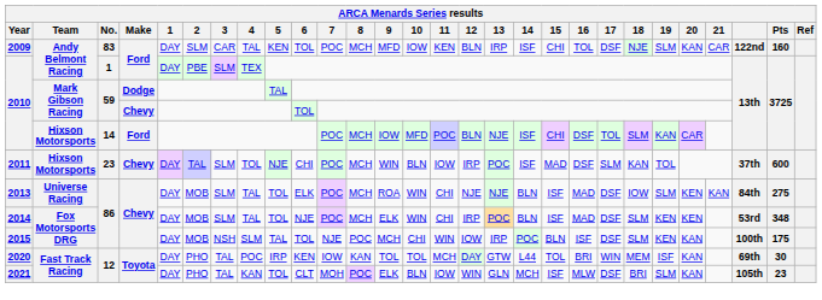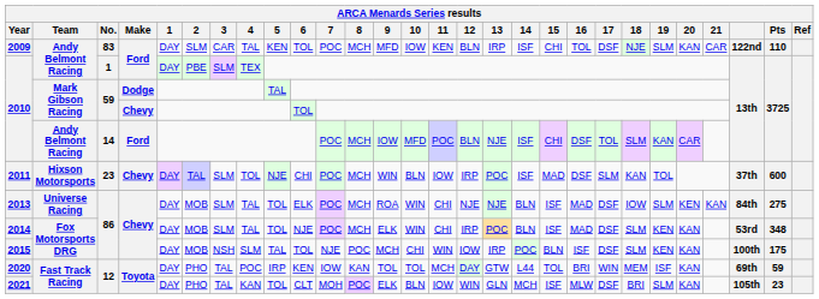 <table class="wikitable" style="text-align:center; font-size:75%">
 <tr>
 <th colspan=28><a href='#'>ARCA Menards Series</a> results</th>
 </tr>
 <tr>
 <th>Year</th>
 <th>Team</th>
 <th>No.</th>
 <th>Make</th>
 <th>1</th>
 <th>2</th>
 <th>3</th>
 <th>4</th>
 <th>5</th>
 <th>6</th>
 <th>7</th>
 <th>8</th>
 <th>9</th>
 <th>10</th>
 <th>11</th>
 <th>12</th>
 <th>13</th>
 <th>14</th>
 <th>15</th>
 <th>16</th>
 <th>17</th>
 <th>18</th>
 <th>19</th>
 <th>20</th>
 <th>21</th>
 <th></th>
 <th>Pts</th>
 <th>Ref</th>
 </tr>
 <tr>
 <th><a href='#'>2009</a></th>
 <th rowspan=2><a href='#'>Andy Belmont Racing</a></th>
 <th>83</th>
 <th rowspan=2><a href='#'>Ford</a></th>
 <td><a href='#'>DAY</a></td>
 <td><a href='#'>SLM</a></td>
 <td><a href='#'>CAR</a></td>
 <td><a href='#'>TAL</a></td>
 <td><a href='#'>KEN</a></td>
 <td><a href='#'>TOL</a></td>
 <td><a href='#'>POC</a></td>
 <td><a href='#'>MCH</a></td>
 <td><a href='#'>MFD</a></td>
 <td><a href='#'>IOW</a></td>
 <td><a href='#'>KEN</a></td>
 <td><a href='#'>BLN</a></td>
 <td><a href='#'>IRP</a></td>
 <td><a href='#'>ISF</a></td>
 <td><a href='#'>CHI</a></td>
 <td><a href='#'>TOL</a></td>
 <td><a href='#'>DSF</a></td>
 <td style="background:#DFFFDF;"><a href='#'>NJE</a><br></td>
 <td><a href='#'>SLM</a></td>
 <td><a href='#'>KAN</a></td>
 <td><a href='#'>CAR</a></td>
 <th>122nd</th>
-<th>160</th>
+<th>110</th>
 <th></th>
 </tr>
 <tr>
 <th rowspan=4><a href='#'>2010</a></th>
 <th>1</th>
 <td style="background:#DFFFDF;"><a href='#'>DAY</a><br></td>
 <td style="background:#DFFFDF;"><a href='#'>PBE</a><br></td>
 <td style="background:#EFCFFF;"><a href='#'>SLM</a><br></td>
 <td style="background:#DFFFDF;"><a href='#'>TEX</a><br></td>
 <td colspan=17></td>
 <th rowspan=4>13th</th>
 <th rowspan=4>3725</th>
 <th rowspan=4></th>
 </tr>
 <tr>
 <th rowspan=2><a href='#'>Mark Gibson Racing</a></th>
 <th rowspan=2>59</th>
 <th><a href='#'>Dodge</a></th>
 <td colspan=4></td>
 <td style="background:#DFFFDF;"><a href='#'>TAL</a><br></td>
 <td colspan=16></td>
 </tr>
 <tr>
 <th><a href='#'>Chevy</a></th>
 <td colspan=5></td>
 <td style="background:#DFFFDF;"><a href='#'>TOL</a><br></td>
 <td colspan=15></td>
 </tr>
 <tr>
-<th><a href='#'>Hixson Motorsports</a></th>
+<th><a href='#'>Andy Belmont Racing</a></th>
 <th>14</th>
 <th><a href='#'>Ford</a></th>
 <td colspan=6></td>
 <td style="background:#DFFFDF;"><a href='#'>POC</a><br></td>
 <td style="background:#DFFFDF;"><a href='#'>MCH</a><br></td>
 <td style="background:#DFFFDF;"><a href='#'>IOW</a><br></td>
 <td style="background:#DFFFDF;"><a href='#'>MFD</a><br></td>
 <td style="background:#CFCFFF;"><a href='#'>POC</a><br></td>
 <td style="background:#DFFFDF;"><a href='#'>BLN</a><br></td>
 <td style="background:#DFFFDF;"><a href='#'>NJE</a><br></td>
 <td style="background:#DFFFDF;"><a href='#'>ISF</a><br></td>
 <td style="background:#EFCFFF;"><a href='#'>CHI</a><br></td>
 <td style="background:#DFFFDF;"><a href='#'>DSF</a><br></td>
 <td style="background:#DFFFDF;"><a href='#'>TOL</a><br></td>
 <td style="background:#EFCFFF;"><a href='#'>SLM</a><br></td>
 <td style="background:#DFFFDF;"><a href='#'>KAN</a><br></td>
 <td style="background:#EFCFFF;"><a href='#'>CAR</a><br></td>
 <td></td>
 </tr>
 <tr>
 <th><a href='#'>2011</a></th>
 <th><a href='#'>Hixson Motorsports</a></th>
 <th>23</th>
 <th><a href='#'>Chevy</a></th>
 <td style="background:#EFCFFF;"><a href='#'>DAY</a><br></td>
 <td style="background:#CFCFFF;"><a href='#'>TAL</a><br></td>
 <td><a href='#'>SLM</a></td>
 <td><a href='#'>TOL</a></td>
 <td style="background:#DFFFDF;"><a href='#'>NJE</a><br></td>
 <td><a href='#'>CHI</a></td>
 <td style="background:#DFFFDF;"><a href='#'>POC</a><br></td>
 <td><a href='#'>MCH</a></td>
 <td><a href='#'>WIN</a></td>
 <td><a href='#'>BLN</a></td>
 <td><a href='#'>IOW</a></td>
 <td><a href='#'>IRP</a></td>
 <td style="background:#DFFFDF;"><a href='#'>POC</a><br></td>
 <td><a href='#'>ISF</a></td>
 <td><a href='#'>MAD</a></td>
 <td><a href='#'>DSF</a></td>
 <td><a href='#'>SLM</a></td>
 <td><a href='#'>KAN</a></td>
 <td><a href='#'>TOL</a></td>
 <td colspan=2></td>
 <th>37th</th>
 <th>600</th>
 <th></th>
 </tr>
 <tr>
 <th><a href='#'>2013</a></th>
 <th><a href='#'>Universe Racing</a></th>
 <th rowspan=3>86</th>
 <th rowspan=3><a href='#'>Chevy</a></th>
 <td><a href='#'>DAY</a></td>
 <td><a href='#'>MOB</a></td>
 <td><a href='#'>SLM</a></td>
 <td><a href='#'>TAL</a></td>
 <td><a href='#'>TOL</a></td>
 <td><a href='#'>ELK</a></td>
 <td style="background:#EFCFFF;"><a href='#'>POC</a><br></td>
 <td><a href='#'>MCH</a></td>
 <td><a href='#'>ROA</a></td>
 <td><a href='#'>WIN</a></td>
 <td><a href='#'>CHI</a></td>
 <td><a href='#'>NJE</a></td>
 <td style="background:#DFFFDF;"><a href='#'>NJE</a><br></td>
 <td><a href='#'>BLN</a></td>
 <td><a href='#'>ISF</a></td>
 <td><a href='#'>MAD</a></td>
 <td><a href='#'>DSF</a></td>
 <td><a href='#'>IOW</a></td>
 <td><a href='#'>SLM</a></td>
 <td><a href='#'>KEN</a></td>
 <td><a href='#'>KAN</a></td>
 <th>84th</th>
 <th>275</th>
 <th></th>
 </tr>
 <tr>
 <th><a href='#'>2014</a></th>
 <th rowspan=2><a href='#'>Fox Motorsports DRG</a></th>
 <td><a href='#'>DAY</a></td>
 <td><a href='#'>MOB</a></td>
 <td><a href='#'>SLM</a></td>
 <td><a href='#'>TAL</a></td>
 <td><a href='#'>TOL</a></td>
 <td><a href='#'>NJE</a></td>
 <td style="background:#EFCFFF;"><a href='#'>POC</a><br></td>
 <td><a href='#'>MCH</a></td>
 <td><a href='#'>ELK</a></td>
 <td><a href='#'>WIN</a></td>
 <td><a href='#'>CHI</a></td>
 <td><a href='#'>IRP</a></td>
 <td style="background:#FFDF9F;"><a href='#'>POC</a><br></td>
 <td><a href='#'>BLN</a></td>
 <td><a href='#'>ISF</a></td>
 <td><a href='#'>MAD</a></td>
 <td><a href='#'>DSF</a></td>
 <td><a href='#'>SLM</a></td>
 <td><a href='#'>KEN</a></td>
-<td><a href='#'>KEN</a></td>
+<td><a href='#'>KAN</a></td>
 <td></td>
 <th>53rd</th>
 <th>348</th>
 <th></th>
 </tr>
 <tr>
 <th><a href='#'>2015</a></th>
 <td><a href='#'>DAY</a></td>
 <td><a href='#'>MOB</a></td>
 <td><a href='#'>NSH</a></td>
 <td><a href='#'>SLM</a></td>
 <td><a href='#'>TAL</a></td>
 <td><a href='#'>TOL</a></td>
 <td><a href='#'>NJE</a></td>
 <td><a href='#'>POC</a></td>
 <td><a href='#'>MCH</a></td>
 <td><a href='#'>CHI</a></td>
 <td><a href='#'>WIN</a></td>
 <td><a href='#'>IOW</a></td>
 <td><a href='#'>IRP</a></td>
 <td style="background:#DFFFDF;"><a href='#'>POC</a><br></td>
 <td><a href='#'>BLN</a></td>
 <td><a href='#'>ISF</a></td>
 <td><a href='#'>DSF</a></td>
 <td><a href='#'>SLM</a></td>
 <td><a href='#'>KEN</a></td>
 <td><a href='#'>KAN</a></td>
 <td></td>
 <th>100th</th>
 <th>175</th>
 <th></th>
 </tr>
 <tr>
 <th><a href='#'>2020</a></th>
 <th rowspan=2><a href='#'>Fast Track Racing</a></th>
 <th rowspan=2>12</th>
 <th rowspan=2><a href='#'>Toyota</a></th>
 <td><a href='#'>DAY</a></td>
 <td><a href='#'>PHO</a></td>
 <td><a href='#'>TAL</a></td>
 <td><a href='#'>POC</a></td>
 <td><a href='#'>IRP</a></td>
 <td><a href='#'>KEN</a></td>
 <td><a href='#'>IOW</a></td>
 <td><a href='#'>KAN</a></td>
 <td><a href='#'>TOL</a></td>
 <td><a href='#'>TOL</a></td>
 <td><a href='#'>MCH</a></td>
 <td style="background:#DFFFDF;"><a href='#'>DAY</a><br></td>
 <td><a href='#'>GTW</a></td>
 <td><a href='#'>L44</a></td>
 <td><a href='#'>TOL</a></td>
 <td><a href='#'>BRI</a></td>
 <td><a href='#'>WIN</a></td>
 <td><a href='#'>MEM</a></td>
 <td><a href='#'>ISF</a></td>
 <td><a href='#'>KAN</a></td>
 <td></td>
 <th>69th</th>
-<th>30</th>
+<th>59</th>
 <th></th>
 </tr>
 <tr>
 <th><a href='#'>2021</a></th>
 <td><a href='#'>DAY</a></td>
 <td><a href='#'>PHO</a></td>
 <td><a href='#'>TAL</a></td>
 <td><a href='#'>KAN</a></td>
 <td><a href='#'>TOL</a></td>
 <td><a href='#'>CLT</a></td>
 <td><a href='#'>MOH</a></td>
 <td style="background:#EFCFFF;"><a href='#'>POC</a><br></td>
 <td><a href='#'>ELK</a></td>
 <td><a href='#'>BLN</a></td>
 <td><a href='#'>IOW</a></td>
 <td><a href='#'>WIN</a></td>
 <td><a href='#'>GLN</a></td>
 <td><a href='#'>MCH</a></td>
 <td><a href='#'>ISF</a></td>
 <td><a href='#'>MLW</a></td>
 <td><a href='#'>DSF</a></td>
 <td><a href='#'>BRI</a></td>
 <td><a href='#'>SLM</a></td>
 <td><a href='#'>KAN</a></td>
 <td></td>
 <th>105th</th>
 <th>23</th>
 <th></th>
 </tr>
 </table>
